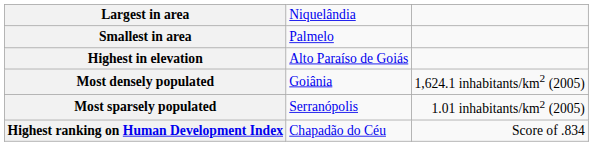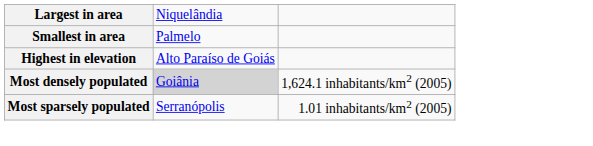 <table class="wikitable">
 <tr>
 <th align=right>Largest in area</th>
 <td><a href='#'>Niquelândia</a></td>
 <td align=right></td>
 </tr>
 <tr>
 <th align=right>Smallest in area</th>
 <td><a href='#'>Palmelo</a></td>
 <td align=right></td>
 </tr>
 <tr>
 <th align=right>Highest in elevation</th>
 <td><a href='#'>Alto Paraíso de Goiás</a></td>
 <td align=right></td>
 </tr>
 <tr>
 <th align=right>Most densely populated</th>
-<td><a href='#'>Goiânia</a></td>
+<td style="background: lightgrey;"><a href='#'>Goiânia</a></td>
 <td align=right>1,624.1 inhabitants/km<sup>2</sup> (2005)</td>
 </tr>
 <tr>
 <th align=right>Most sparsely populated</th>
 <td><a href='#'>Serranópolis</a></td>
 <td align=right>1.01 inhabitants/km<sup>2</sup> (2005)</td>
 </tr>
-<tr>
-<th align=right>Highest ranking on <a href='#'>Human Development Index</a></th>
-<td><a href='#'>Chapadão do Céu</a></td>
-<td align=right>Score of .834</td>
-</tr>
 </table>
